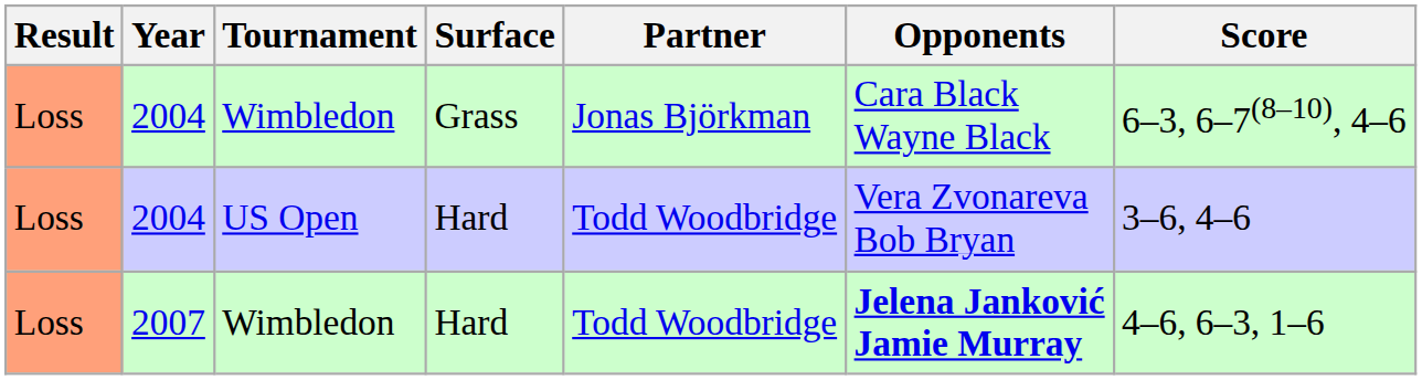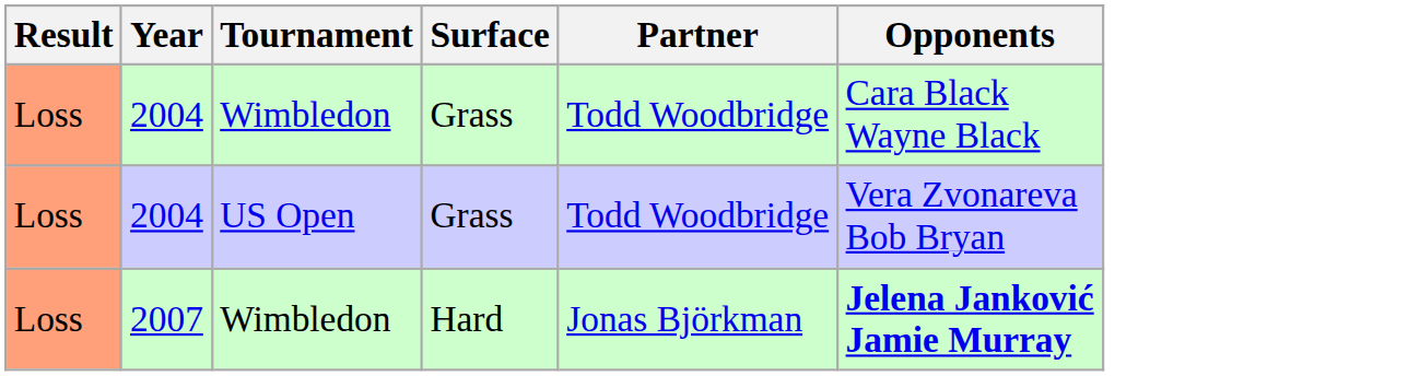 <table class="sortable wikitable" style=font-size:97%>
 <tr>
 <th>Result</th>
 <th>Year</th>
 <th>Tournament</th>
 <th>Surface</th>
 <th>Partner</th>
 <th>Opponents</th>
-<th class="unsortable">Score</th>
 </tr>
 <tr bgcolor=CCFFCC>
 <td bgcolor=FFA07A>Loss</td>
 <td><a href='#'>2004</a></td>
 <td><a href='#'>Wimbledon</a></td>
 <td>Grass</td>
-<td> <a href='#'>Jonas Björkman</a></td>
+<td> <a href='#'>Todd Woodbridge</a></td>
 <td> <a href='#'>Cara Black</a><br> <a href='#'>Wayne Black</a></td>
-<td>6–3, 6–7<sup>(8–10)</sup>, 4–6</td>
 </tr>
 <tr bgcolor=CCCCFF>
 <td bgcolor=FFA07A>Loss</td>
 <td><a href='#'>2004</a></td>
 <td><a href='#'>US Open</a></td>
-<td>Hard</td>
+<td>Grass</td>
 <td> <a href='#'>Todd Woodbridge</a></td>
 <td> <a href='#'>Vera Zvonareva</a><br> <a href='#'>Bob Bryan</a></td>
-<td>3–6, 4–6</td>
 </tr>
 <tr bgcolor=CCFFCC>
 <td bgcolor=FFA07A>Loss</td>
 <td><a href='#'>2007</a></td>
 <td>Wimbledon</td>
 <td>Hard</td>
-<td> <a href='#'>Todd Woodbridge</a></td>
+<td> <a href='#'>Jonas Björkman</a></td>
 <td><strong> <a href='#'>Jelena Janković</a><br> <a href='#'>Jamie Murray</a></strong></td>
-<td>4–6, 6–3, 1–6</td>
 </tr>
 </table>
